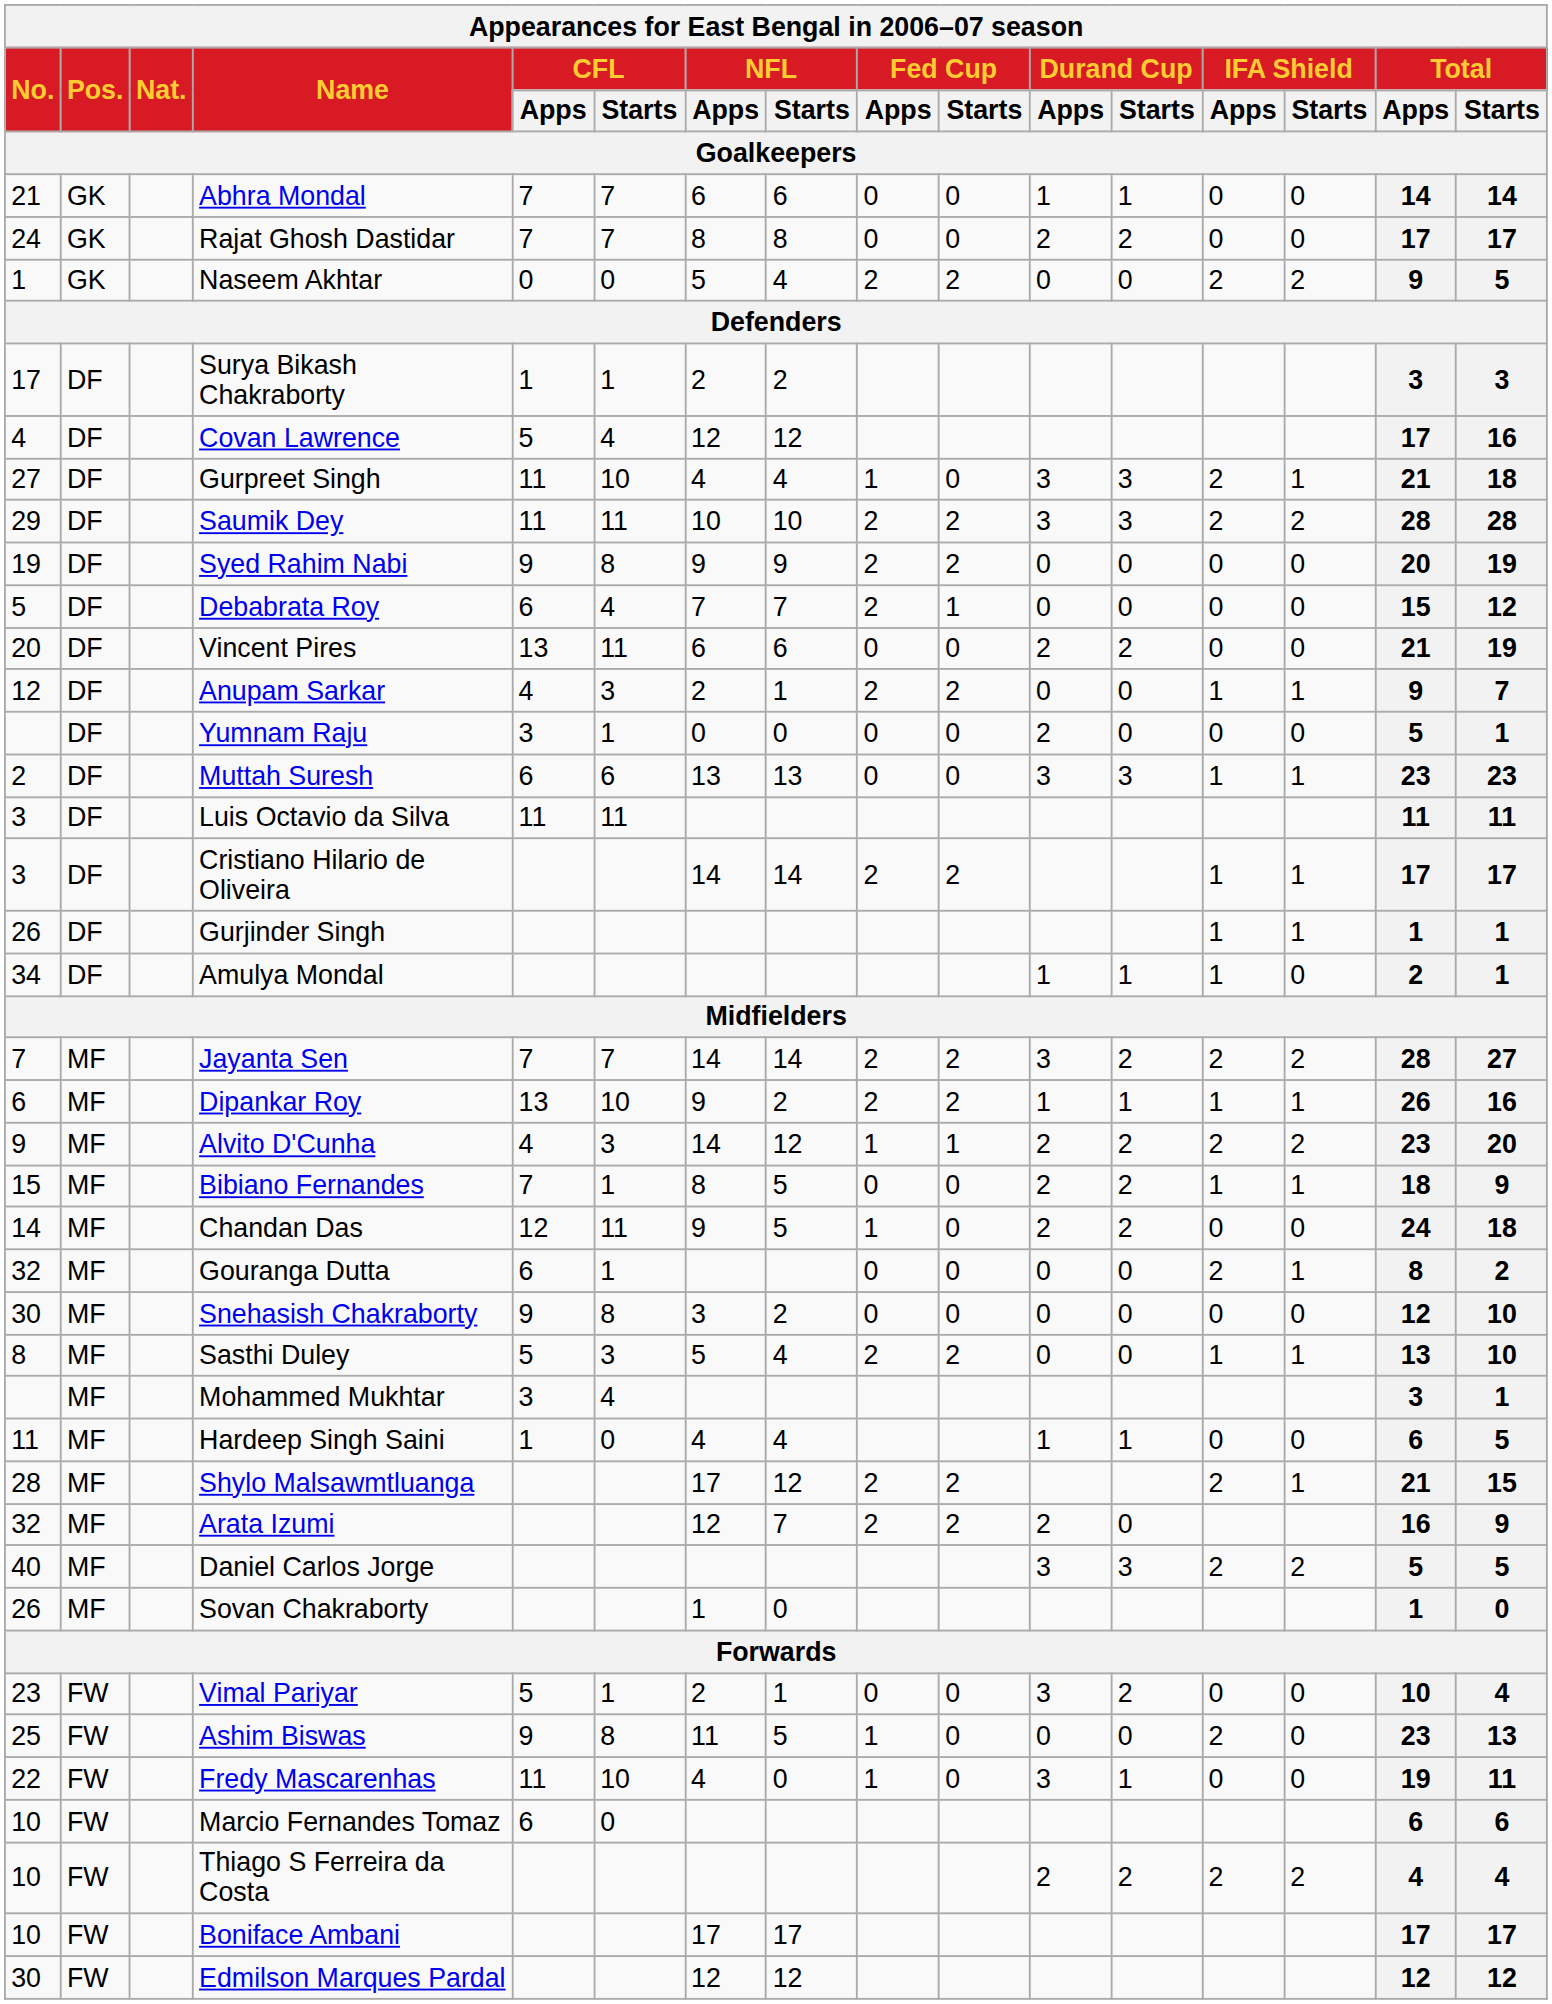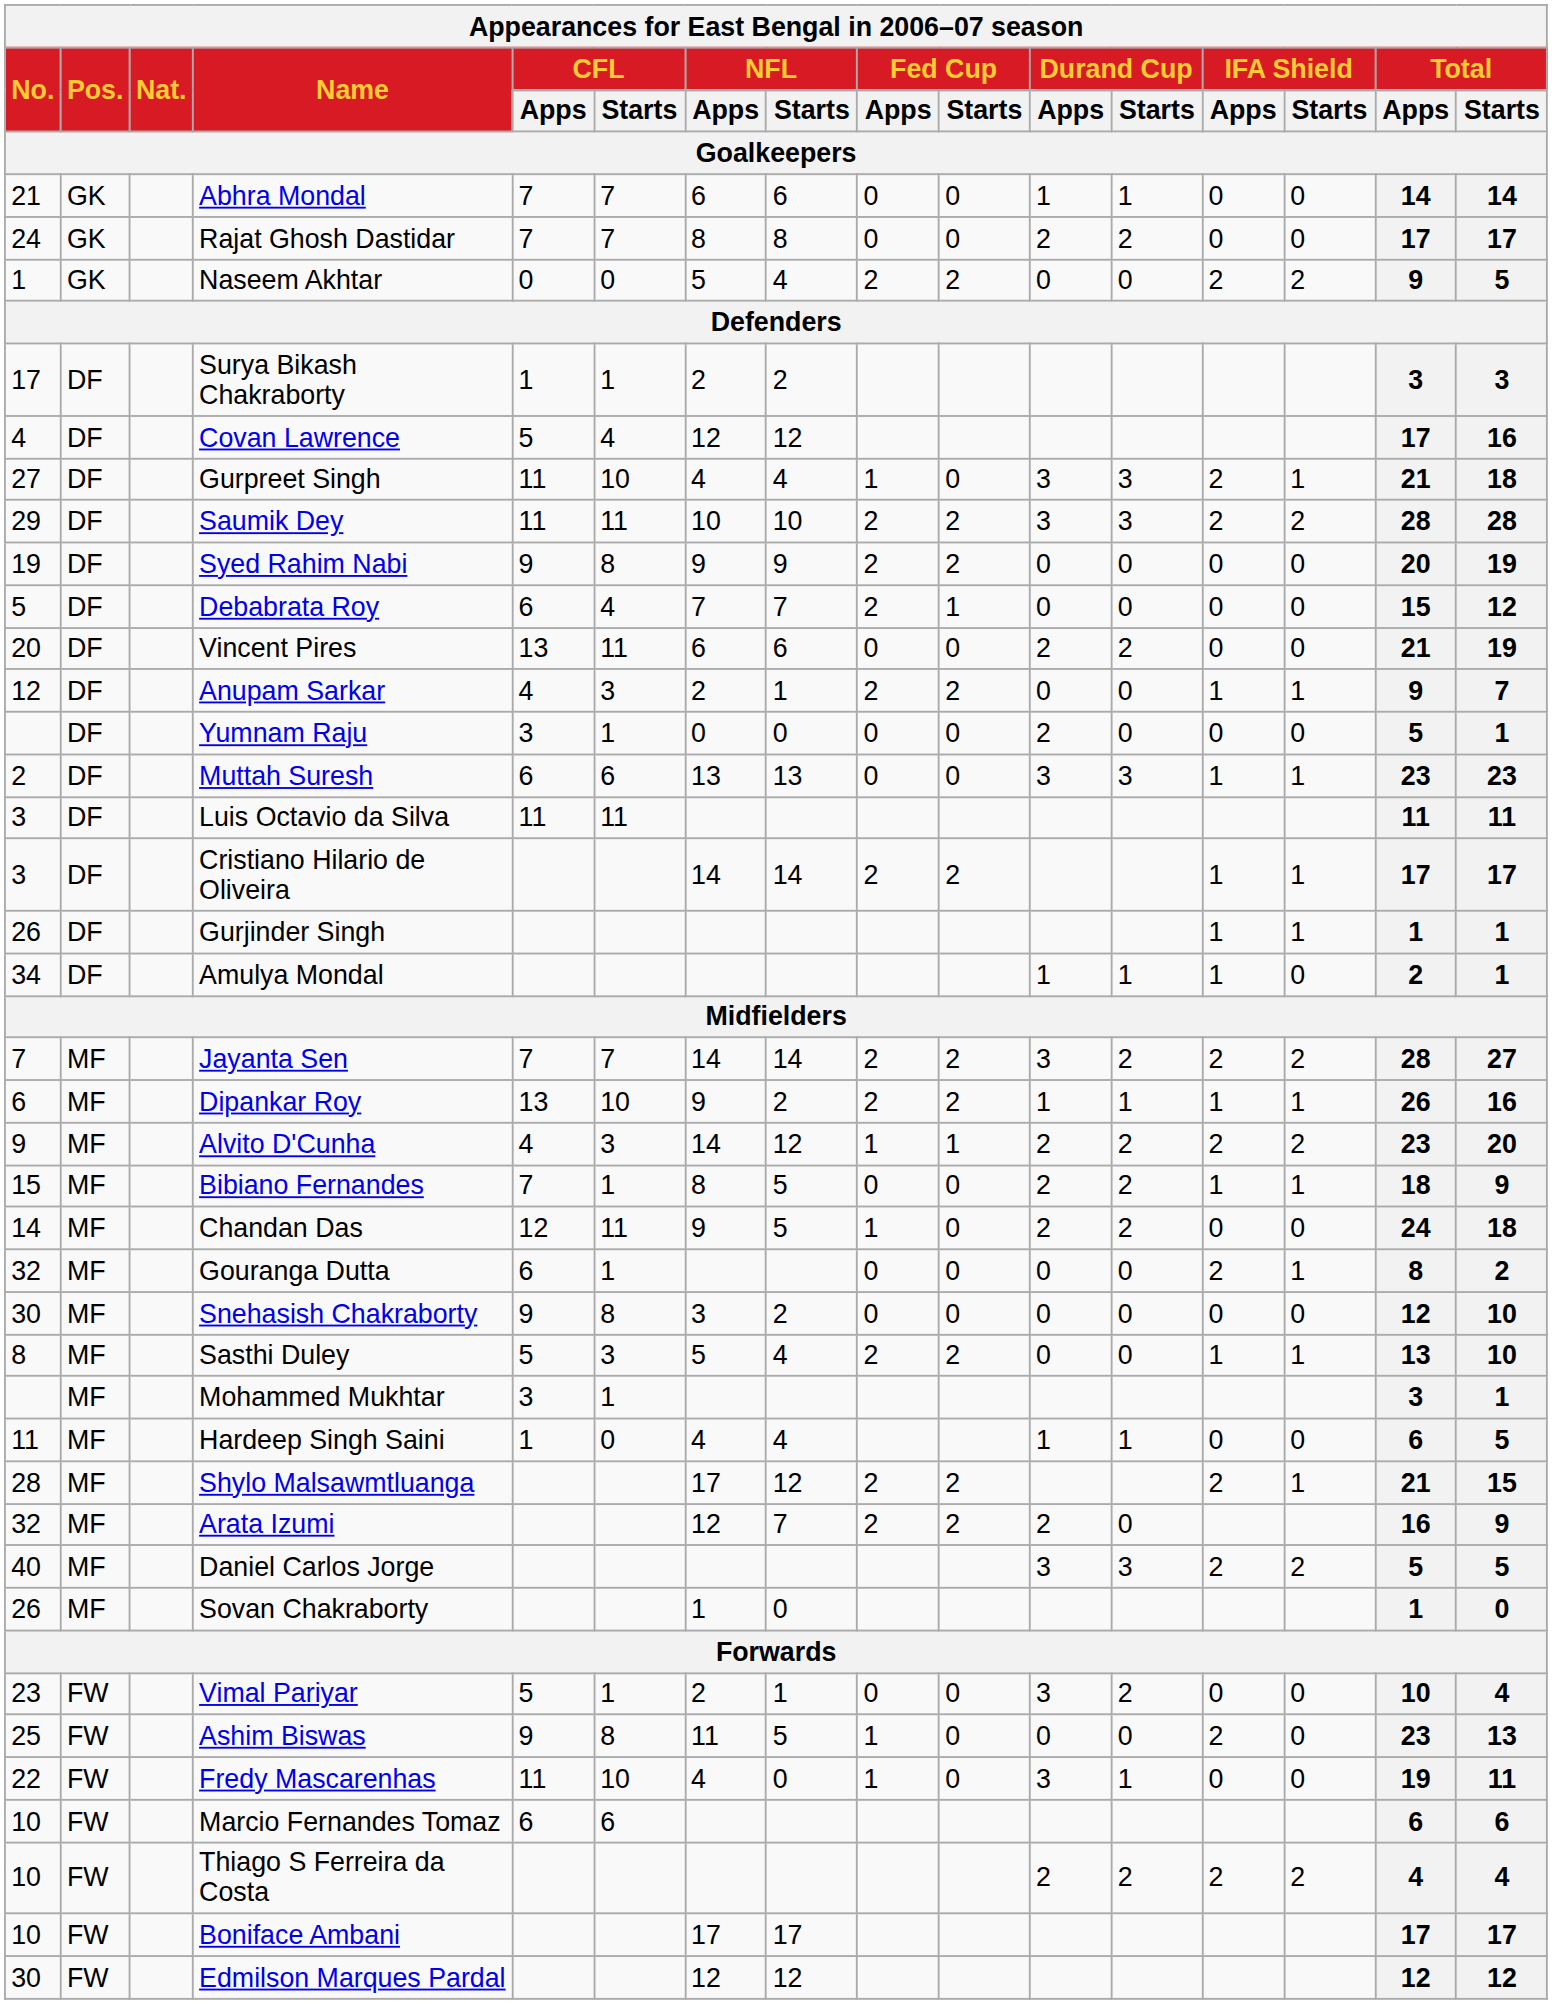 <table class="wikitable" style="text-align:left; font-size:90%;">
 <tr>
 <th colspan="18">Appearances for East Bengal in 2006–07 season</th>
 </tr>
 <tr>
 <th style="background:#d71a23; color:#ffcd31; text-align:center;" rowspan="2">No.</th>
 <th style="background:#d71a23; color:#ffcd31; text-align:center;" rowspan="2">Pos.</th>
 <th style="background:#d71a23; color:#ffcd31; text-align:center;" rowspan="2">Nat.</th>
 <th style="background:#d71a23; color:#ffcd31; text-align:center; width:165px;" rowspan="2">Name</th>
 <th style="background:#d71a23; color:#ffcd31; text-align:center; width:86px;" colspan="2">CFL</th>
 <th style="background:#d71a23; color:#ffcd31; text-align:center; width:86px;" colspan="2">NFL</th>
 <th style="background:#d71a23; color:#ffcd31; text-align:center; width:86px;" colspan="2">Fed Cup</th>
 <th style="background:#d71a23; color:#ffcd31; text-align:center; width:86px;" colspan="2">Durand Cup</th>
 <th style="background:#d71a23; color:#ffcd31; text-align:center; width:86px;" colspan="2">IFA Shield</th>
 <th style="background:#d71a23; color:#ffcd31; text-align:center; width:86px;" colspan="2">Total</th>
 </tr>
 <tr>
 <th>Apps</th>
 <th>Starts</th>
 <th>Apps</th>
 <th>Starts</th>
 <th>Apps</th>
 <th>Starts</th>
 <th>Apps</th>
 <th>Starts</th>
 <th>Apps</th>
 <th>Starts</th>
 <th>Apps</th>
 <th>Starts</th>
 </tr>
 <tr>
 <th colspan="16">Goalkeepers</th>
 </tr>
 <tr>
 <td>21</td>
 <td>GK</td>
 <td></td>
 <td><a href='#'>Abhra Mondal</a></td>
 <td>7</td>
 <td>7</td>
 <td>6</td>
 <td>6</td>
 <td>0</td>
 <td>0</td>
 <td>1</td>
 <td>1</td>
 <td>0</td>
 <td>0</td>
 <th>14</th>
 <th>14</th>
 </tr>
 <tr>
 <td>24</td>
 <td>GK</td>
 <td></td>
 <td>Rajat Ghosh Dastidar</td>
 <td>7</td>
 <td>7</td>
 <td>8</td>
 <td>8</td>
 <td>0</td>
 <td>0</td>
 <td>2</td>
 <td>2</td>
 <td>0</td>
 <td>0</td>
 <th>17</th>
 <th>17</th>
 </tr>
 <tr>
 <td>1</td>
 <td>GK</td>
 <td></td>
 <td>Naseem Akhtar</td>
 <td>0</td>
 <td>0</td>
 <td>5</td>
 <td>4</td>
 <td>2</td>
 <td>2</td>
 <td>0</td>
 <td>0</td>
 <td>2</td>
 <td>2</td>
 <th>9</th>
 <th>5</th>
 </tr>
 <tr>
 <th colspan="16">Defenders</th>
 </tr>
 <tr>
 <td>17</td>
 <td>DF</td>
 <td></td>
 <td>Surya Bikash Chakraborty</td>
 <td>1</td>
 <td>1</td>
 <td>2</td>
 <td>2</td>
 <td></td>
 <td></td>
 <td></td>
 <td></td>
 <td></td>
 <td></td>
 <th>3</th>
 <th>3</th>
 </tr>
 <tr>
 <td>4</td>
 <td>DF</td>
 <td></td>
 <td><a href='#'>Covan Lawrence</a></td>
 <td>5</td>
 <td>4</td>
 <td>12</td>
 <td>12</td>
 <td></td>
 <td></td>
 <td></td>
 <td></td>
 <td></td>
 <td></td>
 <th>17</th>
 <th>16</th>
 </tr>
 <tr>
 <td>27</td>
 <td>DF</td>
 <td></td>
 <td>Gurpreet Singh</td>
 <td>11</td>
 <td>10</td>
 <td>4</td>
 <td>4</td>
 <td>1</td>
 <td>0</td>
 <td>3</td>
 <td>3</td>
 <td>2</td>
 <td>1</td>
 <th>21</th>
 <th>18</th>
 </tr>
 <tr>
 <td>29</td>
 <td>DF</td>
 <td></td>
 <td><a href='#'>Saumik Dey</a></td>
 <td>11</td>
 <td>11</td>
 <td>10</td>
 <td>10</td>
 <td>2</td>
 <td>2</td>
 <td>3</td>
 <td>3</td>
 <td>2</td>
 <td>2</td>
 <th>28</th>
 <th>28</th>
 </tr>
 <tr>
 <td>19</td>
 <td>DF</td>
 <td></td>
 <td><a href='#'>Syed Rahim Nabi</a></td>
 <td>9</td>
 <td>8</td>
 <td>9</td>
 <td>9</td>
 <td>2</td>
 <td>2</td>
 <td>0</td>
 <td>0</td>
 <td>0</td>
 <td>0</td>
 <th>20</th>
 <th>19</th>
 </tr>
 <tr>
 <td>5</td>
 <td>DF</td>
 <td></td>
 <td><a href='#'>Debabrata Roy</a></td>
 <td>6</td>
 <td>4</td>
 <td>7</td>
 <td>7</td>
 <td>2</td>
 <td>1</td>
 <td>0</td>
 <td>0</td>
 <td>0</td>
 <td>0</td>
 <th>15</th>
 <th>12</th>
 </tr>
 <tr>
 <td>20</td>
 <td>DF</td>
 <td></td>
 <td>Vincent Pires</td>
 <td>13</td>
 <td>11</td>
 <td>6</td>
 <td>6</td>
 <td>0</td>
 <td>0</td>
 <td>2</td>
 <td>2</td>
 <td>0</td>
 <td>0</td>
 <th>21</th>
 <th>19</th>
 </tr>
 <tr>
 <td>12</td>
 <td>DF</td>
 <td></td>
 <td><a href='#'>Anupam Sarkar</a></td>
 <td>4</td>
 <td>3</td>
 <td>2</td>
 <td>1</td>
 <td>2</td>
 <td>2</td>
 <td>0</td>
 <td>0</td>
 <td>1</td>
 <td>1</td>
 <th>9</th>
 <th>7</th>
 </tr>
 <tr>
 <td></td>
 <td>DF</td>
 <td></td>
 <td><a href='#'>Yumnam Raju</a></td>
 <td>3</td>
 <td>1</td>
 <td>0</td>
 <td>0</td>
 <td>0</td>
 <td>0</td>
 <td>2</td>
 <td>0</td>
 <td>0</td>
 <td>0</td>
 <th>5</th>
 <th>1</th>
 </tr>
 <tr>
 <td>2</td>
 <td>DF</td>
 <td></td>
 <td><a href='#'>Muttah Suresh</a></td>
 <td>6</td>
 <td>6</td>
 <td>13</td>
 <td>13</td>
 <td>0</td>
 <td>0</td>
 <td>3</td>
 <td>3</td>
 <td>1</td>
 <td>1</td>
 <th>23</th>
 <th>23</th>
 </tr>
 <tr>
 <td>3</td>
 <td>DF</td>
 <td></td>
 <td>Luis Octavio da Silva</td>
 <td>11</td>
 <td>11</td>
 <td></td>
 <td></td>
 <td></td>
 <td></td>
 <td></td>
 <td></td>
 <td></td>
 <td></td>
 <th>11</th>
 <th>11</th>
 </tr>
 <tr>
 <td>3</td>
 <td>DF</td>
 <td></td>
 <td>Cristiano Hilario de Oliveira</td>
 <td></td>
 <td></td>
 <td>14</td>
 <td>14</td>
 <td>2</td>
 <td>2</td>
 <td></td>
 <td></td>
 <td>1</td>
 <td>1</td>
 <th>17</th>
 <th>17</th>
 </tr>
 <tr>
 <td>26</td>
 <td>DF</td>
 <td></td>
 <td>Gurjinder Singh</td>
 <td></td>
 <td></td>
 <td></td>
 <td></td>
 <td></td>
 <td></td>
 <td></td>
 <td></td>
 <td>1</td>
 <td>1</td>
 <th>1</th>
 <th>1</th>
 </tr>
 <tr>
 <td>34</td>
 <td>DF</td>
 <td></td>
 <td>Amulya Mondal</td>
 <td></td>
 <td></td>
 <td></td>
 <td></td>
 <td></td>
 <td></td>
 <td>1</td>
 <td>1</td>
 <td>1</td>
 <td>0</td>
 <th>2</th>
 <th>1</th>
 </tr>
 <tr>
 <th colspan="16">Midfielders</th>
 </tr>
 <tr>
 <td>7</td>
 <td>MF</td>
 <td></td>
 <td><a href='#'>Jayanta Sen</a></td>
 <td>7</td>
 <td>7</td>
 <td>14</td>
 <td>14</td>
 <td>2</td>
 <td>2</td>
 <td>3</td>
 <td>2</td>
 <td>2</td>
 <td>2</td>
 <th>28</th>
 <th>27</th>
 </tr>
 <tr>
 <td>6</td>
 <td>MF</td>
 <td></td>
 <td><a href='#'>Dipankar Roy</a></td>
 <td>13</td>
 <td>10</td>
 <td>9</td>
 <td>2</td>
 <td>2</td>
 <td>2</td>
 <td>1</td>
 <td>1</td>
 <td>1</td>
 <td>1</td>
 <th>26</th>
 <th>16</th>
 </tr>
 <tr>
 <td>9</td>
 <td>MF</td>
 <td></td>
 <td><a href='#'>Alvito D'Cunha</a></td>
 <td>4</td>
 <td>3</td>
 <td>14</td>
 <td>12</td>
 <td>1</td>
 <td>1</td>
 <td>2</td>
 <td>2</td>
 <td>2</td>
 <td>2</td>
 <th>23</th>
 <th>20</th>
 </tr>
 <tr>
 <td>15</td>
 <td>MF</td>
 <td></td>
 <td><a href='#'>Bibiano Fernandes</a></td>
 <td>7</td>
 <td>1</td>
 <td>8</td>
 <td>5</td>
 <td>0</td>
 <td>0</td>
 <td>2</td>
 <td>2</td>
 <td>1</td>
 <td>1</td>
 <th>18</th>
 <th>9</th>
 </tr>
 <tr>
 <td>14</td>
 <td>MF</td>
 <td></td>
 <td>Chandan Das</td>
 <td>12</td>
 <td>11</td>
 <td>9</td>
 <td>5</td>
 <td>1</td>
 <td>0</td>
 <td>2</td>
 <td>2</td>
 <td>0</td>
 <td>0</td>
 <th>24</th>
 <th>18</th>
 </tr>
 <tr>
 <td>32</td>
 <td>MF</td>
 <td></td>
 <td>Gouranga Dutta</td>
 <td>6</td>
 <td>1</td>
 <td></td>
 <td></td>
 <td>0</td>
 <td>0</td>
 <td>0</td>
 <td>0</td>
 <td>2</td>
 <td>1</td>
 <th>8</th>
 <th>2</th>
 </tr>
 <tr>
 <td>30</td>
 <td>MF</td>
 <td></td>
 <td><a href='#'>Snehasish Chakraborty</a></td>
 <td>9</td>
 <td>8</td>
 <td>3</td>
 <td>2</td>
 <td>0</td>
 <td>0</td>
 <td>0</td>
 <td>0</td>
 <td>0</td>
 <td>0</td>
 <th>12</th>
 <th>10</th>
 </tr>
 <tr>
 <td>8</td>
 <td>MF</td>
 <td></td>
 <td>Sasthi Duley</td>
 <td>5</td>
 <td>3</td>
 <td>5</td>
 <td>4</td>
 <td>2</td>
 <td>2</td>
 <td>0</td>
 <td>0</td>
 <td>1</td>
 <td>1</td>
 <th>13</th>
 <th>10</th>
 </tr>
 <tr>
 <td></td>
 <td>MF</td>
 <td></td>
 <td>Mohammed Mukhtar</td>
 <td>3</td>
-<td>4</td>
+<td>1</td>
 <td></td>
 <td></td>
 <td></td>
 <td></td>
 <td></td>
 <td></td>
 <td></td>
 <td></td>
 <th>3</th>
 <th>1</th>
 </tr>
 <tr>
 <td>11</td>
 <td>MF</td>
 <td></td>
 <td>Hardeep Singh Saini</td>
 <td>1</td>
 <td>0</td>
 <td>4</td>
 <td>4</td>
 <td></td>
 <td></td>
 <td>1</td>
 <td>1</td>
 <td>0</td>
 <td>0</td>
 <th>6</th>
 <th>5</th>
 </tr>
 <tr>
 <td>28</td>
 <td>MF</td>
 <td></td>
 <td><a href='#'>Shylo Malsawmtluanga</a></td>
 <td></td>
 <td></td>
 <td>17</td>
 <td>12</td>
 <td>2</td>
 <td>2</td>
 <td></td>
 <td></td>
 <td>2</td>
 <td>1</td>
 <th>21</th>
 <th>15</th>
 </tr>
 <tr>
 <td>32</td>
 <td>MF</td>
 <td></td>
 <td><a href='#'>Arata Izumi</a></td>
 <td></td>
 <td></td>
 <td>12</td>
 <td>7</td>
 <td>2</td>
 <td>2</td>
 <td>2</td>
 <td>0</td>
 <td></td>
 <td></td>
 <th>16</th>
 <th>9</th>
 </tr>
 <tr>
 <td>40</td>
 <td>MF</td>
 <td></td>
 <td>Daniel Carlos Jorge</td>
 <td></td>
 <td></td>
 <td></td>
 <td></td>
 <td></td>
 <td></td>
 <td>3</td>
 <td>3</td>
 <td>2</td>
 <td>2</td>
 <th>5</th>
 <th>5</th>
 </tr>
 <tr>
 <td>26</td>
 <td>MF</td>
 <td></td>
 <td>Sovan Chakraborty</td>
 <td></td>
 <td></td>
 <td>1</td>
 <td>0</td>
 <td></td>
 <td></td>
 <td></td>
 <td></td>
 <td></td>
 <td></td>
 <th>1</th>
 <th>0</th>
 </tr>
 <tr>
 <th colspan="16">Forwards</th>
 </tr>
 <tr>
 <td>23</td>
 <td>FW</td>
 <td></td>
 <td><a href='#'>Vimal Pariyar</a></td>
 <td>5</td>
 <td>1</td>
 <td>2</td>
 <td>1</td>
 <td>0</td>
 <td>0</td>
 <td>3</td>
 <td>2</td>
 <td>0</td>
 <td>0</td>
 <th>10</th>
 <th>4</th>
 </tr>
 <tr>
 <td>25</td>
 <td>FW</td>
 <td></td>
 <td><a href='#'>Ashim Biswas</a></td>
 <td>9</td>
 <td>8</td>
 <td>11</td>
 <td>5</td>
 <td>1</td>
 <td>0</td>
 <td>0</td>
 <td>0</td>
 <td>2</td>
 <td>0</td>
 <th>23</th>
 <th>13</th>
 </tr>
 <tr>
 <td>22</td>
 <td>FW</td>
 <td></td>
 <td><a href='#'>Fredy Mascarenhas</a></td>
 <td>11</td>
 <td>10</td>
 <td>4</td>
 <td>0</td>
 <td>1</td>
 <td>0</td>
 <td>3</td>
 <td>1</td>
 <td>0</td>
 <td>0</td>
 <th>19</th>
 <th>11</th>
 </tr>
 <tr>
 <td>10</td>
 <td>FW</td>
 <td></td>
 <td>Marcio Fernandes Tomaz</td>
 <td>6</td>
-<td>0</td>
+<td>6</td>
 <td></td>
 <td></td>
 <td></td>
 <td></td>
 <td></td>
 <td></td>
 <td></td>
 <td></td>
 <th>6</th>
 <th>6</th>
 </tr>
 <tr>
 <td>10</td>
 <td>FW</td>
 <td></td>
 <td>Thiago S Ferreira da Costa</td>
 <td></td>
 <td></td>
 <td></td>
 <td></td>
 <td></td>
 <td></td>
 <td>2</td>
 <td>2</td>
 <td>2</td>
 <td>2</td>
 <th>4</th>
 <th>4</th>
 </tr>
 <tr>
 <td>10</td>
 <td>FW</td>
 <td></td>
 <td><a href='#'>Boniface Ambani</a></td>
 <td></td>
 <td></td>
 <td>17</td>
 <td>17</td>
 <td></td>
 <td></td>
 <td></td>
 <td></td>
 <td></td>
 <td></td>
 <th>17</th>
 <th>17</th>
 </tr>
 <tr>
 <td>30</td>
 <td>FW</td>
 <td></td>
 <td><a href='#'>Edmilson Marques Pardal</a></td>
 <td></td>
 <td></td>
 <td>12</td>
 <td>12</td>
 <td></td>
 <td></td>
 <td></td>
 <td></td>
 <td></td>
 <td></td>
 <th>12</th>
 <th>12</th>
 </tr>
 </table>
